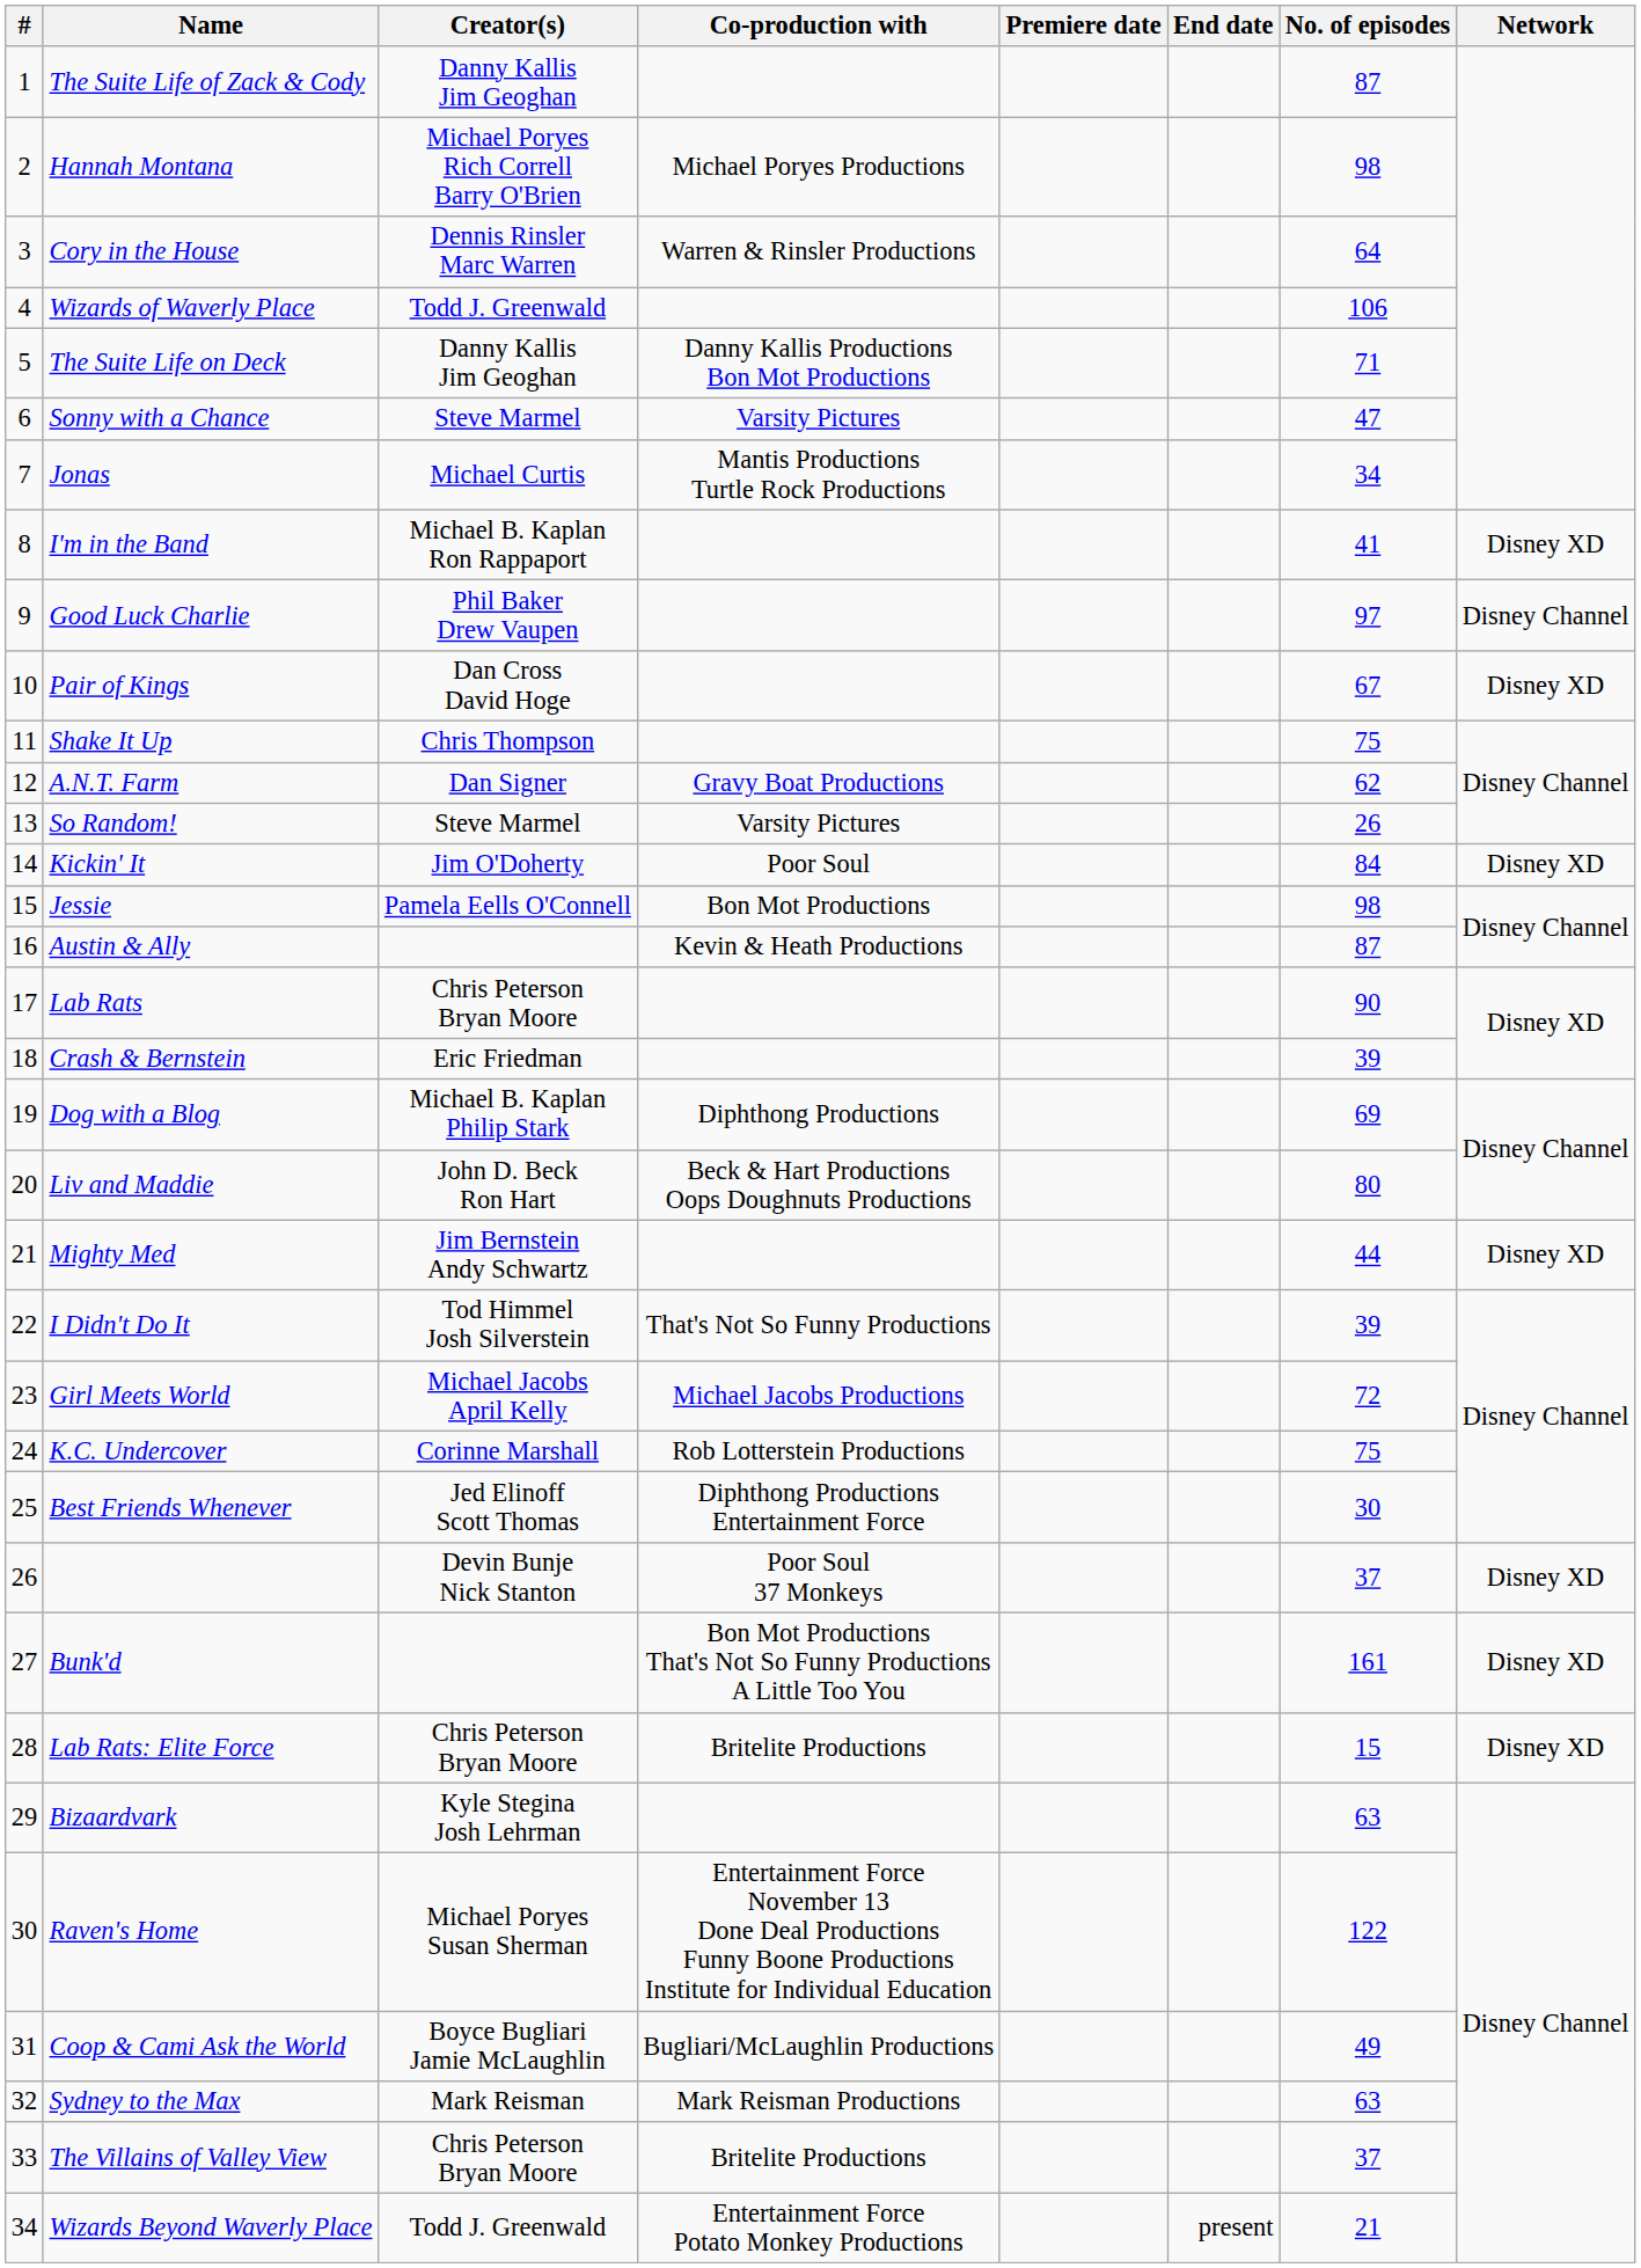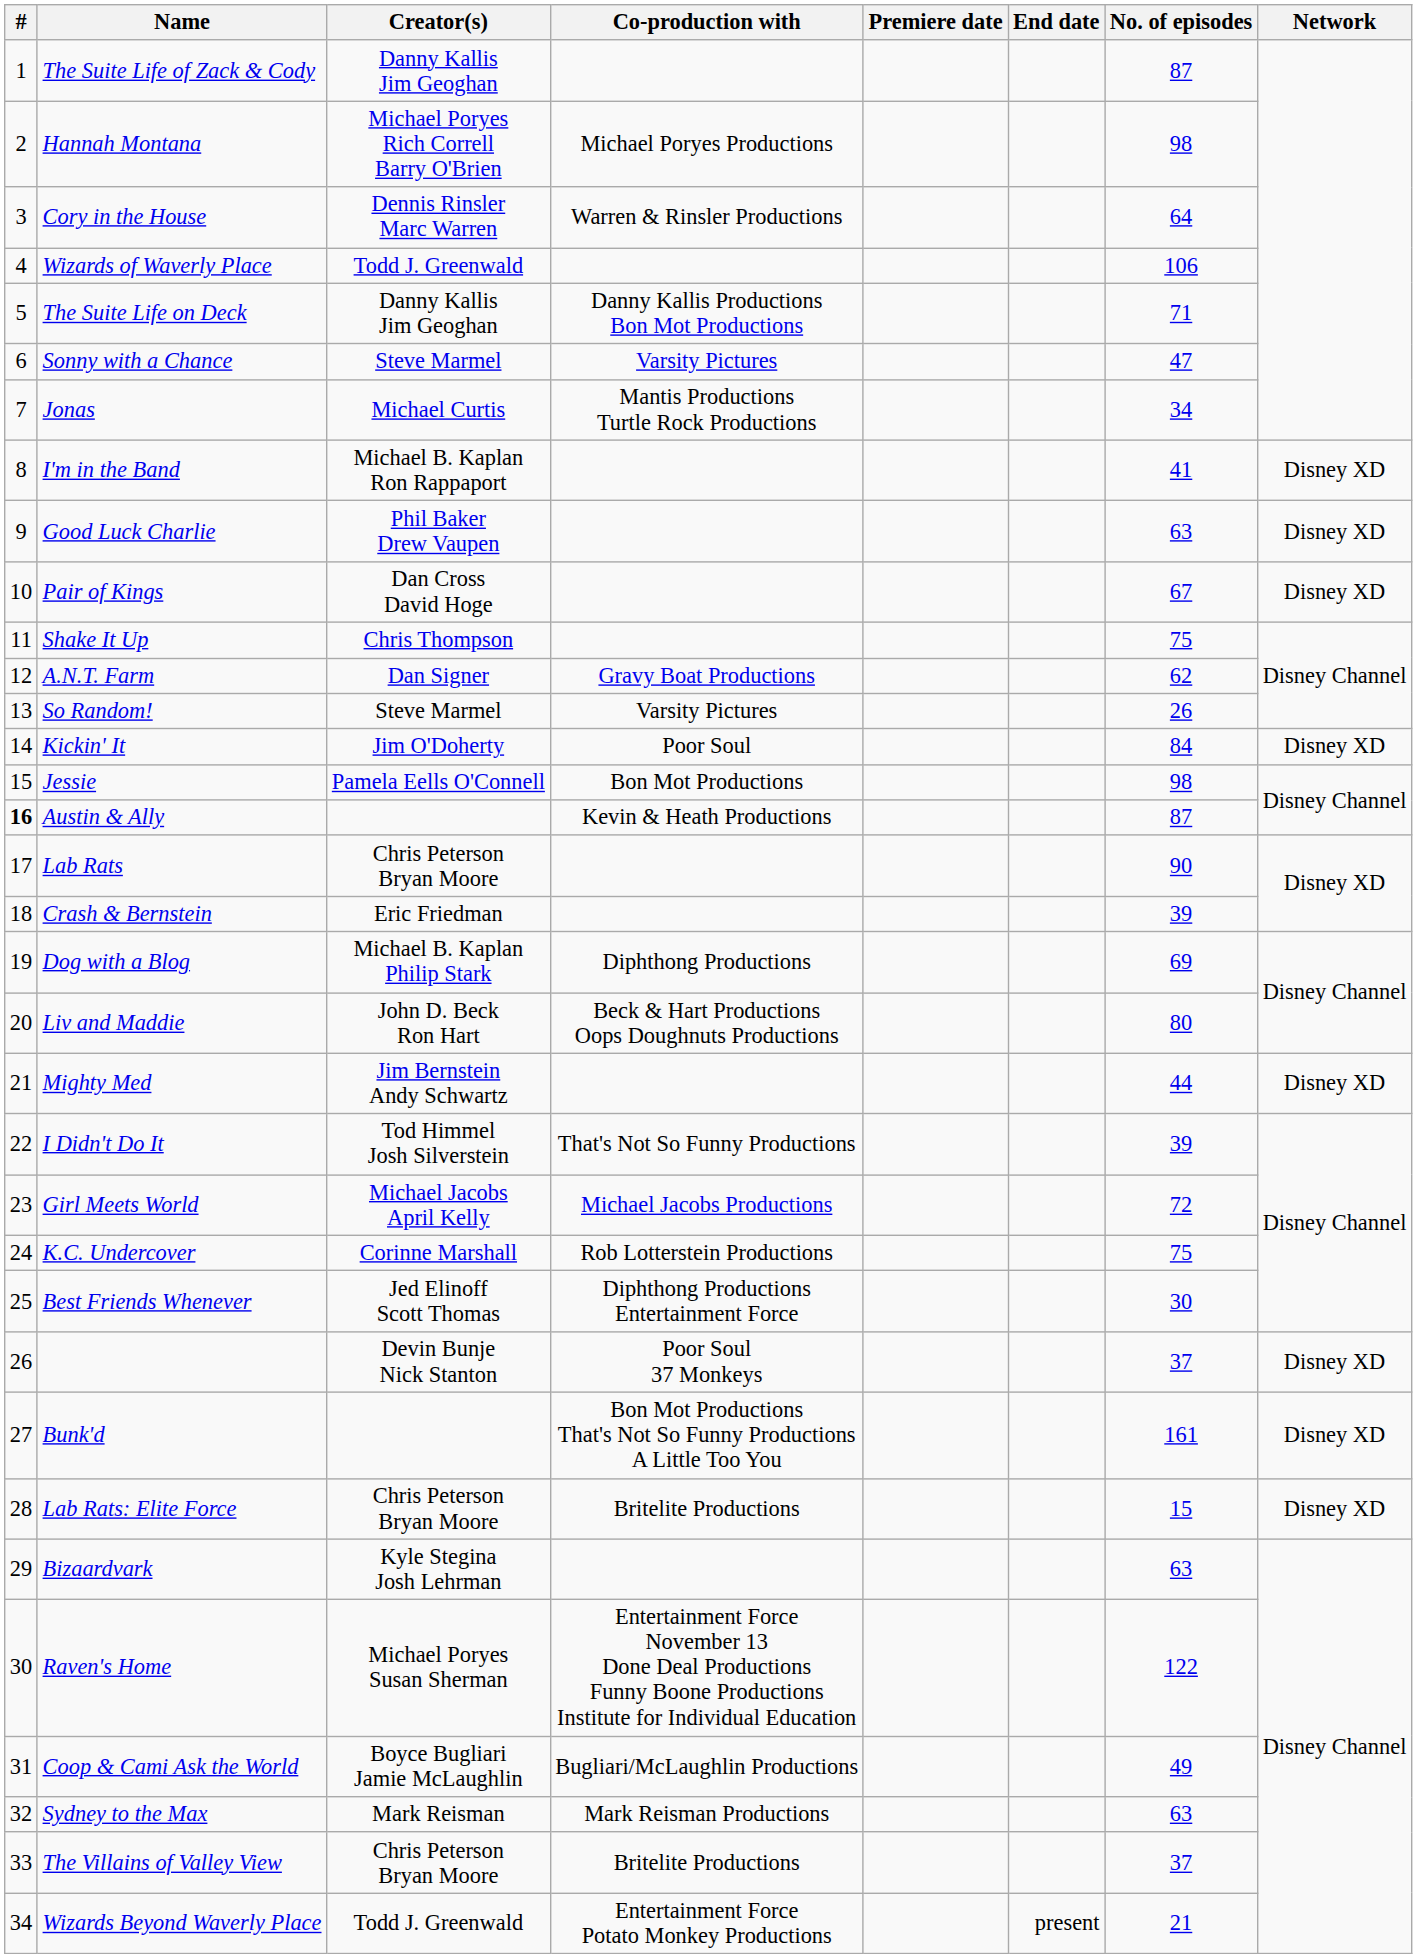 <table class="wikitable plainrowheaders sortable" style="text-align: center;">
 <tr>
 <th scope="col">#</th>
 <th scope="col">Name</th>
 <th scope="col">Creator(s)</th>
 <th scope="col">Co-production with</th>
 <th scope="col">Premiere date</th>
 <th scope="col">End date</th>
 <th scope="col">No. of episodes</th>
 <th scope="col">Network</th>
 </tr>
 <tr>
 <td style="text-align:center">1</td>
 <td style="text-align:left"><em><a href='#'>The Suite Life of Zack & Cody</a></em></td>
 <td><a href='#'>Danny Kallis</a><br><a href='#'>Jim Geoghan</a></td>
 <td></td>
 <td style="text-align:right"></td>
 <td style="text-align:right"></td>
 <td style="text-align:center"><a href='#'>87</a></td>
 <td style="text-align:center;" rowspan="7"></td>
 </tr>
 <tr>
 <td style="text-align:center">2</td>
 <td style="text-align:left"><em><a href='#'>Hannah Montana</a></em></td>
 <td><a href='#'>Michael Poryes</a><br><a href='#'>Rich Correll</a><br><a href='#'>Barry O'Brien</a></td>
 <td>Michael Poryes Productions</td>
 <td style="text-align:right"></td>
 <td style="text-align:right"></td>
 <td style="text-align:center"><a href='#'>98</a></td>
 </tr>
 <tr>
 <td style="text-align:center">3</td>
 <td style="text-align:left"><em><a href='#'>Cory in the House</a></em></td>
 <td><a href='#'>Dennis Rinsler</a><br><a href='#'>Marc Warren</a></td>
 <td>Warren & Rinsler Productions</td>
 <td style="text-align:right"></td>
 <td style="text-align:right"></td>
 <td style="text-align:center"><a href='#'>64</a></td>
 </tr>
 <tr>
 <td style="text-align:center">4</td>
 <td style="text-align:left"><em><a href='#'>Wizards of Waverly Place</a></em></td>
 <td><a href='#'>Todd J. Greenwald</a></td>
 <td></td>
 <td style="text-align:right"></td>
 <td style="text-align:right"></td>
 <td style="text-align:center"><a href='#'>106</a></td>
 </tr>
 <tr>
 <td style="text-align:center">5</td>
 <td style="text-align:left"><em><a href='#'>The Suite Life on Deck</a></em></td>
 <td>Danny Kallis<br>Jim Geoghan</td>
 <td>Danny Kallis Productions <br><a href='#'>Bon Mot Productions</a> </td>
 <td style="text-align:right"></td>
 <td style="text-align:right"></td>
 <td style="text-align:center"><a href='#'>71</a></td>
 </tr>
 <tr>
 <td style="text-align:center">6</td>
 <td style="text-align:left"><em><a href='#'>Sonny with a Chance</a></em></td>
 <td><a href='#'>Steve Marmel</a></td>
 <td><a href='#'>Varsity Pictures</a></td>
 <td style="text-align:right"></td>
 <td style="text-align:right"></td>
 <td style="text-align:center"><a href='#'>47</a></td>
 </tr>
 <tr>
 <td style="text-align:center">7</td>
 <td style="text-align:left"><em><a href='#'>Jonas</a></em></td>
 <td><a href='#'>Michael Curtis</a><br></td>
 <td>Mantis Productions <br>Turtle Rock Productions</td>
 <td style="text-align:right"></td>
 <td style="text-align:right"></td>
 <td style="text-align:center"><a href='#'>34</a></td>
 </tr>
 <tr>
 <td style="text-align:center">8</td>
 <td style="text-align:left"><em><a href='#'>I'm in the Band</a></em></td>
 <td>Michael B. Kaplan<br>Ron Rappaport</td>
 <td></td>
 <td style="text-align:right"></td>
 <td style="text-align:right"></td>
 <td style="text-align:center"><a href='#'>41</a></td>
 <td style="text-align:center">Disney XD</td>
 </tr>
 <tr>
 <td style="text-align:center">9</td>
 <td style="text-align:left"><em><a href='#'>Good Luck Charlie</a></em></td>
 <td><a href='#'>Phil Baker<br>Drew Vaupen</a></td>
 <td></td>
 <td style="text-align:right"></td>
 <td style="text-align:right"></td>
-<td style="text-align:center"><a href='#'>97</a></td>
-<td style="text-align:center">Disney Channel</td>
+<td style="text-align:center"><a href='#'>63</a></td>
+<td style="text-align:center">Disney XD</td>
 </tr>
 <tr>
 <td style="text-align:center">10</td>
 <td style="text-align:left"><em><a href='#'>Pair of Kings</a></em></td>
 <td>Dan Cross<br>David Hoge</td>
 <td></td>
 <td style="text-align:right"></td>
 <td style="text-align:right"></td>
 <td style="text-align:center"><a href='#'>67</a></td>
 <td style="text-align:center">Disney XD</td>
 </tr>
 <tr>
 <td style="text-align:center">11</td>
 <td style="text-align:left"><em><a href='#'>Shake It Up</a></em></td>
 <td><a href='#'>Chris Thompson</a></td>
 <td></td>
 <td style="text-align:right"></td>
 <td style="text-align:right"></td>
 <td style="text-align:center"><a href='#'>75</a></td>
 <td style="text-align:center;" rowspan="3">Disney Channel</td>
 </tr>
 <tr>
 <td style="text-align:center">12</td>
 <td style="text-align:left"><em><a href='#'>A.N.T. Farm</a></em></td>
 <td><a href='#'>Dan Signer</a></td>
 <td><a href='#'>Gravy Boat Productions</a></td>
 <td style="text-align:right"></td>
 <td style="text-align:right"></td>
 <td style="text-align:center"><a href='#'>62</a></td>
 </tr>
 <tr>
 <td style="text-align:center">13</td>
 <td style="text-align:left"><em><a href='#'>So Random!</a></em></td>
 <td>Steve Marmel</td>
 <td>Varsity Pictures</td>
 <td style="text-align:right"></td>
 <td style="text-align:right"></td>
 <td style="text-align:center"><a href='#'>26</a></td>
 </tr>
 <tr>
 <td style="text-align:center">14</td>
 <td style="text-align:left"><em><a href='#'>Kickin' It</a></em></td>
 <td><a href='#'>Jim O'Doherty</a></td>
 <td>Poor Soul</td>
 <td style="text-align:right"></td>
 <td style="text-align:right"></td>
 <td style="text-align:center"><a href='#'>84</a></td>
 <td style="text-align:center">Disney XD</td>
 </tr>
 <tr>
 <td style="text-align:center">15</td>
 <td style="text-align:left"><em><a href='#'>Jessie</a></em></td>
 <td><a href='#'>Pamela Eells O'Connell</a></td>
 <td>Bon Mot Productions</td>
 <td style="text-align:right"></td>
 <td style="text-align:right"></td>
 <td style="text-align:center"><a href='#'>98</a></td>
 <td style="text-align:center;" rowspan="2">Disney Channel</td>
 </tr>
 <tr>
-<td style="text-align:center">16</td>
+<td style="text-align:center"><strong>16</strong></td>
 <td style="text-align:left"><em><a href='#'>Austin & Ally</a></em></td>
 <td><a href='#'><br></a></td>
 <td>Kevin & Heath Productions</td>
 <td style="text-align:right"></td>
 <td style="text-align:right"></td>
 <td style="text-align:center"><a href='#'>87</a></td>
 </tr>
 <tr>
 <td style="text-align:center">17</td>
 <td style="text-align:left"><em><a href='#'>Lab Rats</a></em></td>
 <td>Chris Peterson<br>Bryan Moore</td>
 <td></td>
 <td style="text-align:right"></td>
 <td style="text-align:right"></td>
 <td style="text-align:center"><a href='#'>90</a></td>
 <td style="text-align:center;" rowspan="2">Disney XD</td>
 </tr>
 <tr>
 <td style="text-align:center">18</td>
 <td style="text-align:left"><em><a href='#'>Crash & Bernstein</a></em></td>
 <td>Eric Friedman</td>
 <td></td>
 <td style="text-align:right"></td>
 <td style="text-align:right"></td>
 <td style="text-align:center"><a href='#'>39</a></td>
 </tr>
 <tr>
 <td style="text-align:center">19</td>
 <td style="text-align:left"><em><a href='#'>Dog with a Blog</a></em></td>
 <td>Michael B. Kaplan<br><a href='#'>Philip Stark</a></td>
 <td>Diphthong Productions</td>
 <td style="text-align:right"></td>
 <td style="text-align:right"></td>
 <td style="text-align:center"><a href='#'>69</a></td>
 <td style="text-align:center;" rowspan="2">Disney Channel</td>
 </tr>
 <tr>
 <td style="text-align:center">20</td>
 <td style="text-align:left"><em><a href='#'>Liv and Maddie</a></em></td>
 <td>John D. Beck<br>Ron Hart</td>
 <td>Beck & Hart Productions<br>Oops Doughnuts Productions</td>
 <td style="text-align:right"></td>
 <td style="text-align:right"></td>
 <td style="text-align:center"><a href='#'>80</a></td>
 </tr>
 <tr>
 <td style="text-align:center">21</td>
 <td style="text-align:left"><em><a href='#'>Mighty Med</a></em></td>
 <td><a href='#'>Jim Bernstein</a><br>Andy Schwartz</td>
 <td></td>
 <td style="text-align:right"></td>
 <td style="text-align:right"></td>
 <td style="text-align:center"><a href='#'>44</a></td>
 <td style="text-align:center">Disney XD</td>
 </tr>
 <tr>
 <td style="text-align:center">22</td>
 <td style="text-align:left"><em><a href='#'>I Didn't Do It</a></em></td>
 <td>Tod Himmel<br>Josh Silverstein</td>
 <td>That's Not So Funny Productions </td>
 <td style="text-align:right"></td>
 <td style="text-align:right"></td>
 <td style="text-align:center"><a href='#'>39</a></td>
 <td style="text-align:center" rowspan=4>Disney Channel</td>
 </tr>
 <tr>
 <td style="text-align:center">23</td>
 <td style="text-align:left"><em><a href='#'>Girl Meets World</a></em></td>
 <td><a href='#'>Michael Jacobs</a><br><a href='#'>April Kelly</a></td>
 <td><a href='#'>Michael Jacobs Productions</a></td>
 <td style="text-align:right"></td>
 <td style="text-align:right"></td>
 <td style="text-align:center"><a href='#'>72</a></td>
 </tr>
 <tr>
 <td style="text-align:center">24</td>
 <td style="text-align:left"><em><a href='#'>K.C. Undercover</a></em></td>
 <td><a href='#'>Corinne Marshall</a></td>
 <td>Rob Lotterstein Productions</td>
 <td style="text-align:right"></td>
 <td style="text-align:right"></td>
 <td style="text-align:center"><a href='#'>75</a></td>
 </tr>
 <tr>
 <td style="text-align:center">25</td>
 <td style="text-align:left"><em><a href='#'>Best Friends Whenever</a></em></td>
 <td>Jed Elinoff<br>Scott Thomas</td>
 <td>Diphthong Productions <br>Entertainment Force</td>
 <td style="text-align:right"></td>
 <td style="text-align:right"></td>
 <td style="text-align:center"><a href='#'>30</a></td>
 </tr>
 <tr>
 <td style="text-align:center">26</td>
 <td style="text-align:left"></td>
 <td>Devin Bunje<br>Nick Stanton</td>
 <td>Poor Soul<br>37 Monkeys </td>
 <td style="text-align:right"></td>
 <td style="text-align:right"></td>
 <td style="text-align:center"><a href='#'>37</a></td>
 <td style="text-align:center">Disney XD</td>
 </tr>
 <tr>
 <td style="text-align:center">27</td>
 <td style="text-align:left"><em><a href='#'>Bunk'd</a></em></td>
 <td></td>
 <td>Bon Mot Productions <br>That's Not So Funny Productions <br>A Little Too You </td>
 <td style="text-align:right"></td>
 <td style="text-align:right"></td>
 <td style="text-align:center"><a href='#'>161</a></td>
 <td style="text-align:center">Disney XD</td>
 </tr>
 <tr>
 <td style="text-align:center">28</td>
 <td style="text-align:left"><em><a href='#'>Lab Rats: Elite Force</a></em></td>
 <td>Chris Peterson<br>Bryan Moore</td>
 <td>Britelite Productions</td>
 <td style="text-align:right"></td>
 <td style="text-align:right"></td>
 <td style="text-align:center"><a href='#'>15</a></td>
 <td style="text-align:center">Disney XD</td>
 </tr>
 <tr>
 <td style="text-align:center">29</td>
 <td style="text-align:left"><em><a href='#'>Bizaardvark</a></em></td>
 <td>Kyle Stegina<br>Josh Lehrman</td>
 <td></td>
 <td style="text-align:right"></td>
 <td style="text-align:right"></td>
 <td style="text-align:center"><a href='#'>63</a></td>
 <td style="text-align:center" rowspan=6>Disney Channel</td>
 </tr>
 <tr>
 <td style="text-align:center">30</td>
 <td style="text-align:left"><em><a href='#'>Raven's Home</a></em></td>
 <td>Michael Poryes<br>Susan Sherman</td>
 <td>Entertainment Force <br>November 13 <br>Done Deal Productions <br>Funny Boone Productions <br>Institute for Individual Education </td>
 <td style="text-align:right"></td>
 <td style="text-align:right"></td>
 <td style="text-align:center"><a href='#'>122</a></td>
 </tr>
 <tr>
 <td style="text-align:center">31</td>
 <td style="text-align:left"><em><a href='#'>Coop & Cami Ask the World</a></em></td>
 <td>Boyce Bugliari<br>Jamie McLaughlin</td>
 <td>Bugliari/McLaughlin Productions</td>
 <td style="text-align:right"></td>
 <td style="text-align:right"></td>
 <td style="text-align:center"><a href='#'>49</a></td>
 </tr>
 <tr>
 <td style="text-align:center">32</td>
 <td style="text-align:left"><em><a href='#'>Sydney to the Max</a></em></td>
 <td>Mark Reisman</td>
 <td>Mark Reisman Productions</td>
 <td style="text-align:right"></td>
 <td style="text-align:right"></td>
 <td style="text-align:center"><a href='#'>63</a></td>
 </tr>
 <tr>
 <td style="text-align:center">33</td>
 <td style="text-align:left"><em><a href='#'>The Villains of Valley View</a></em></td>
 <td>Chris Peterson<br>Bryan Moore</td>
 <td>Britelite Productions</td>
 <td style="text-align:right"></td>
 <td style="text-align:right"></td>
 <td style="text-align:center"><a href='#'>37</a></td>
 </tr>
 <tr>
 <td style="text-align:center">34</td>
 <td style="text-align:left"><em><a href='#'>Wizards Beyond Waverly Place</a></em></td>
 <td>Todd J. Greenwald</td>
 <td>Entertainment Force<br>Potato Monkey Productions</td>
 <td style="text-align:right"></td>
 <td style="text-align:right">present</td>
 <td style="text-align:center"><a href='#'>21</a></td>
 </tr>
 </table>
